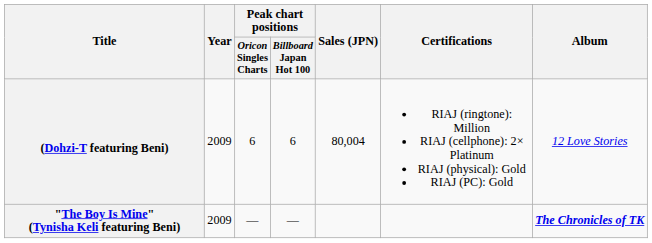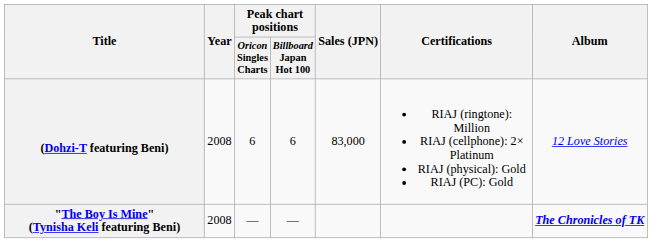 <table class="wikitable plainrowheaders" style="text-align:center;">
 <tr>
 <th scope="col" rowspan="2" style="width:16em;">Title</th>
 <th scope="col" rowspan="2">Year</th>
 <th scope="col" colspan="2">Peak chart positions</th>
 <th scope="col" rowspan="2">Sales (JPN)</th>
 <th scope="col" rowspan="2" style="width:12em;">Certifications</th>
 <th scope="col" rowspan="2">Album</th>
 </tr>
 <tr>
 <th style="width:3em;font-size:85%"><em>Oricon</em> Singles Charts<br></th>
 <th style="width:3em;font-size:85%"><em>Billboard</em> Japan Hot 100<br></th>
 </tr>
 <tr>
 <th scope="row"><br><span>(<a href='#'>Dohzi-T</a> featuring Beni)</span></th>
-<td>2009</td>
+<td>2008</td>
 <td>6</td>
 <td>6</td>
-<td>80,004</td>
+<td>83,000</td>
 <td><br><ul><li>RIAJ <span>(ringtone)</span>: Million</li><li>RIAJ <span>(cellphone)</span>: 2× Platinum</li><li>RIAJ <span>(physical)</span>: Gold</li><li>RIAJ <span>(PC)</span>: Gold</li></ul></td>
 <td><em><a href='#'>12 Love Stories</a></em></td>
 </tr>
 <tr>
 <th scope="row">"<a href='#'>The Boy Is Mine</a>"<br><span>(<a href='#'>Tynisha Keli</a> featuring Beni)</span></th>
-<td>2009</td>
+<td>2008</td>
 <td>—</td>
 <td>—</td>
 <td></td>
 <td></td>
 <td><strong><em><a href='#'>The Chronicles of TK</a></em></strong></td>
 </tr>
 </table>
